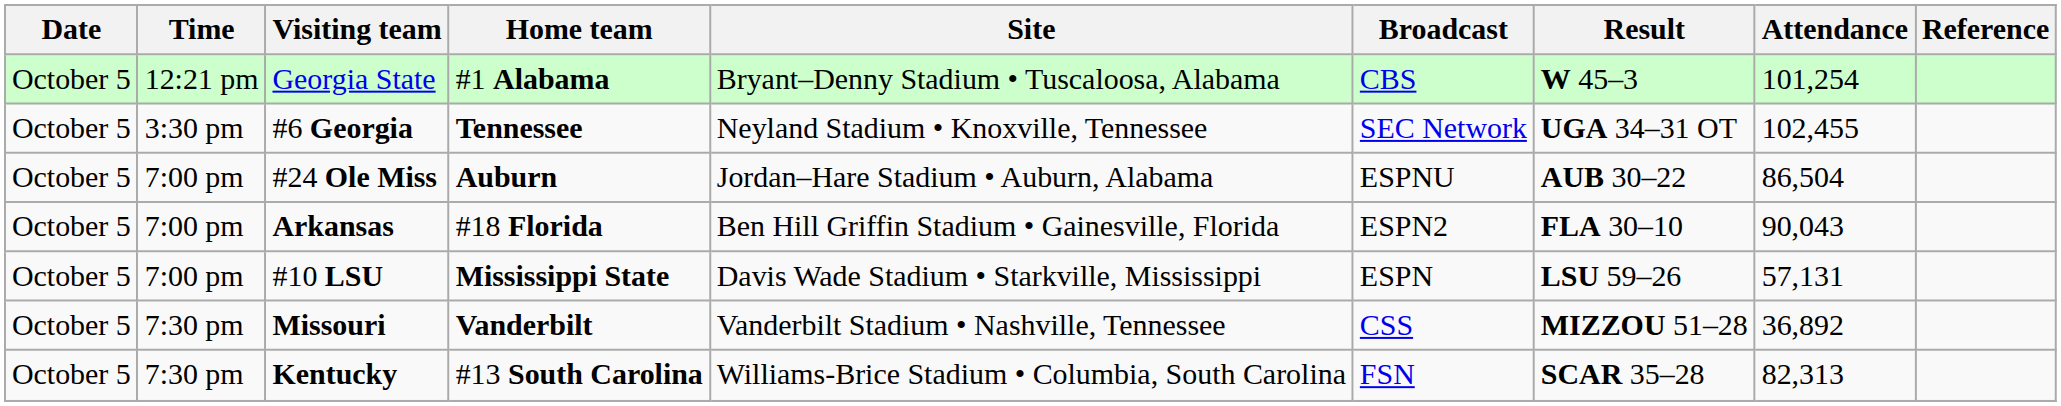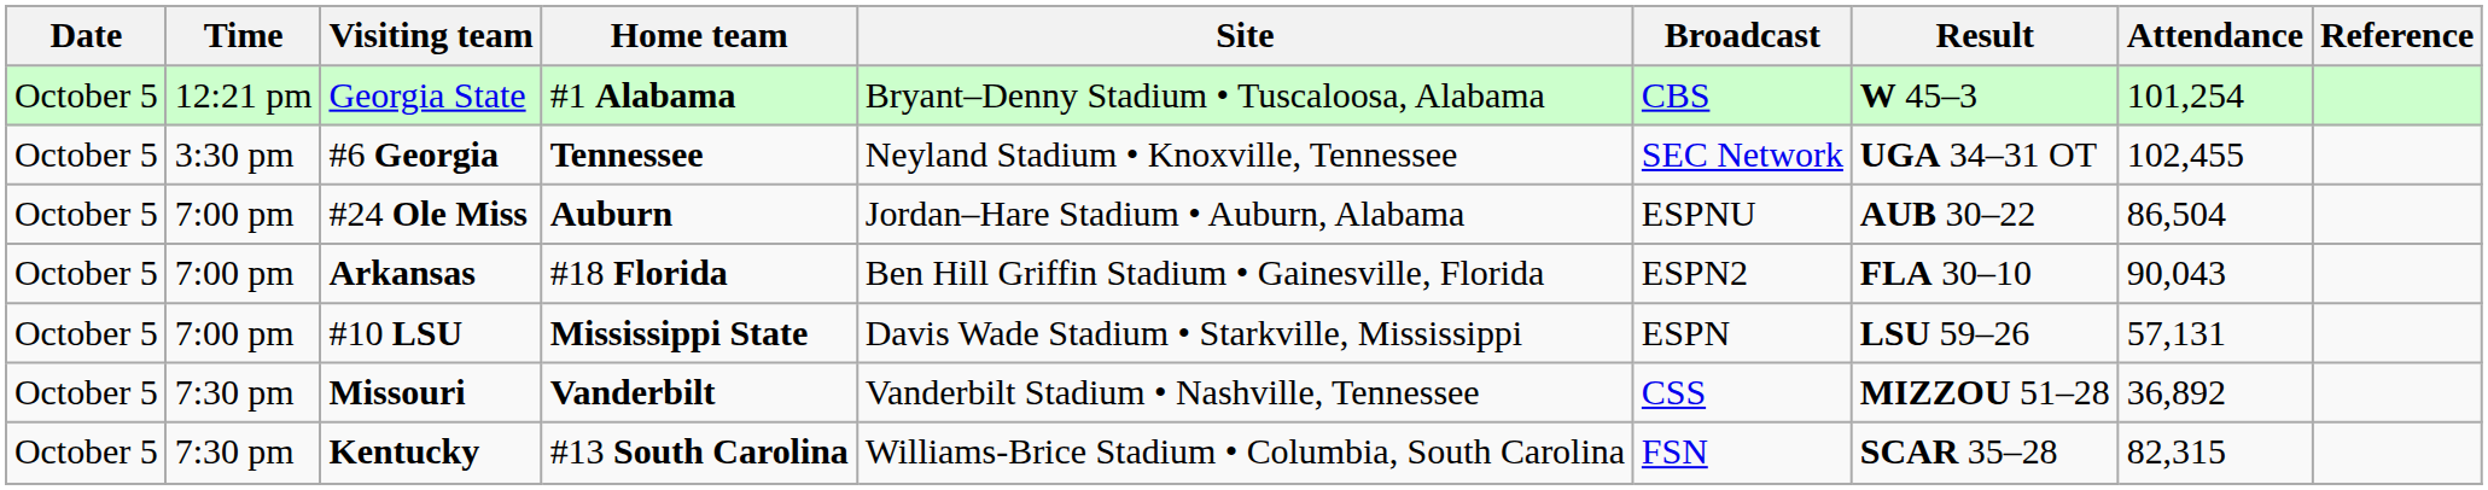 <table class="wikitable" style="font-size:95%;">
 <tr>
 <th>Date</th>
 <th>Time</th>
 <th>Visiting team</th>
 <th>Home team</th>
 <th>Site</th>
 <th>Broadcast</th>
 <th>Result</th>
 <th>Attendance</th>
 <th class="unsortable">Reference</th>
 </tr>
 <tr bgcolor=ccffcc>
 <td>October 5</td>
 <td>12:21 pm</td>
 <td><a href='#'>Georgia State</a></td>
 <td>#1 <strong>Alabama</strong></td>
 <td>Bryant–Denny Stadium • Tuscaloosa, Alabama</td>
 <td><a href='#'>CBS</a></td>
 <td><strong>W</strong> 45–3</td>
 <td>101,254</td>
 <td></td>
 </tr>
 <tr bgcolor=>
 <td>October 5</td>
 <td>3:30 pm</td>
 <td>#6 <strong>Georgia</strong></td>
 <td><strong>Tennessee</strong></td>
 <td>Neyland Stadium • Knoxville, Tennessee</td>
 <td><a href='#'>SEC Network</a></td>
 <td><strong>UGA</strong> 34–31 OT</td>
 <td>102,455</td>
 <td></td>
 </tr>
 <tr bgcolor=>
 <td>October 5</td>
 <td>7:00 pm</td>
 <td>#24 <strong>Ole Miss</strong></td>
 <td><strong>Auburn</strong></td>
 <td>Jordan–Hare Stadium • Auburn, Alabama</td>
 <td>ESPNU</td>
 <td><strong>AUB</strong> 30–22</td>
 <td>86,504</td>
 <td></td>
 </tr>
 <tr bgcolor=>
 <td>October 5</td>
 <td>7:00 pm</td>
 <td><strong>Arkansas</strong></td>
 <td>#18 <strong>Florida</strong></td>
 <td>Ben Hill Griffin Stadium • Gainesville, Florida</td>
 <td>ESPN2</td>
 <td><strong>FLA</strong> 30–10</td>
 <td>90,043</td>
 <td></td>
 </tr>
 <tr bgcolor=>
 <td>October 5</td>
 <td>7:00 pm</td>
 <td>#10 <strong>LSU</strong></td>
 <td><strong>Mississippi State</strong></td>
 <td>Davis Wade Stadium • Starkville, Mississippi</td>
 <td>ESPN</td>
 <td><strong>LSU</strong> 59–26</td>
 <td>57,131</td>
 <td></td>
 </tr>
 <tr bgcolor=>
 <td>October 5</td>
 <td>7:30 pm</td>
 <td><strong>Missouri</strong></td>
 <td><strong>Vanderbilt</strong></td>
 <td>Vanderbilt Stadium • Nashville, Tennessee</td>
 <td><a href='#'>CSS</a></td>
 <td><strong>MIZZOU</strong> 51–28</td>
 <td>36,892</td>
 <td></td>
 </tr>
 <tr bgcolor=>
 <td>October 5</td>
 <td>7:30 pm</td>
 <td><strong>Kentucky</strong></td>
 <td>#13 <strong>South Carolina</strong></td>
 <td>Williams-Brice Stadium • Columbia, South Carolina</td>
 <td><a href='#'>FSN</a></td>
 <td><strong>SCAR</strong> 35–28</td>
-<td>82,313</td>
+<td>82,315</td>
 <td></td>
 </tr>
 </table>
